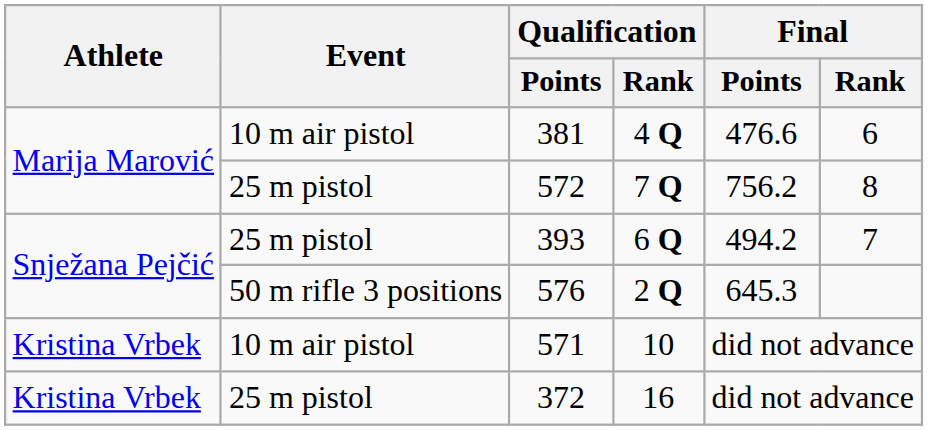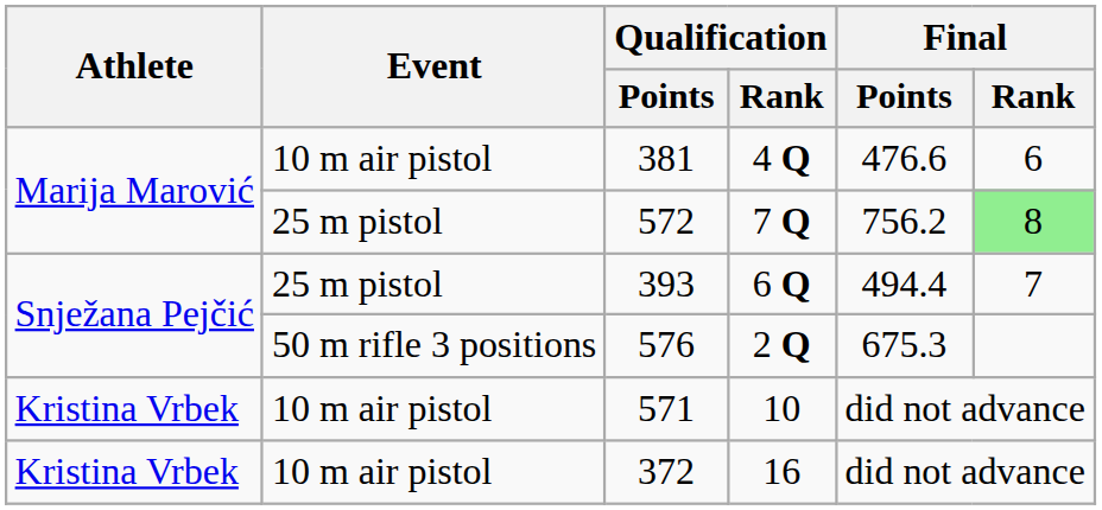 <table class="wikitable" border="1" style="font-size:90%">
 <tr>
 <th rowspan="2">Athlete</th>
 <th rowspan="2">Event</th>
 <th colspan=2>Qualification</th>
 <th colspan=2>Final</th>
 </tr>
 <tr style="font-size:95%">
 <th>Points</th>
 <th>Rank</th>
 <th>Points</th>
 <th>Rank</th>
 </tr>
 <tr align=center>
 <td align=left rowspan="2"><a href='#'>Marija Marović</a></td>
 <td align=left>10 m air pistol</td>
 <td>381</td>
 <td>4 <strong>Q</strong></td>
 <td>476.6</td>
 <td>6</td>
 </tr>
 <tr align=center>
 <td align=left>25 m pistol</td>
 <td>572</td>
 <td>7 <strong>Q</strong></td>
 <td>756.2</td>
-<td>8</td>
+<td style="background: lightgreen;">8</td>
 </tr>
 <tr align=center>
 <td align=left rowspan="2"><a href='#'>Snježana Pejčić</a></td>
 <td align=left>25 m pistol</td>
 <td>393</td>
 <td>6 <strong>Q</strong></td>
-<td>494.2</td>
+<td>494.4</td>
 <td>7</td>
 </tr>
 <tr align=center>
 <td align=left>50 m rifle 3 positions</td>
 <td>576</td>
 <td>2 <strong>Q</strong></td>
-<td>645.3</td>
+<td>675.3</td>
 <td></td>
 </tr>
 <tr align=center>
 <td align=left><a href='#'>Kristina Vrbek</a></td>
 <td align=left>10 m air pistol</td>
 <td>571</td>
 <td>10</td>
 <td colspan=2>did not advance</td>
 </tr>
 <tr align=center>
 <td align=left><a href='#'>Kristina Vrbek</a></td>
-<td align=left>25 m pistol</td>
+<td align=left>10 m air pistol</td>
 <td>372</td>
 <td>16</td>
 <td colspan=2>did not advance</td>
 </tr>
 </table>
